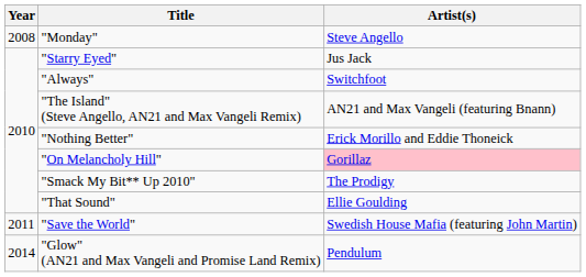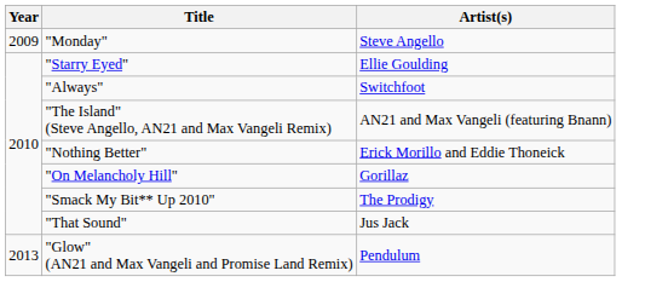 <table class="wikitable plainrowheaders">
 <tr>
 <th>Year</th>
 <th>Title</th>
 <th>Artist(s)</th>
 </tr>
 <tr>
-<td>2008</td>
+<td>2009</td>
 <td>"Monday"</td>
 <td><a href='#'>Steve Angello</a></td>
 </tr>
 <tr>
 <td rowspan="7">2010</td>
 <td>"<a href='#'>Starry Eyed</a>"</td>
-<td>Jus Jack</td>
+<td><a href='#'>Ellie Goulding</a></td>
 </tr>
 <tr>
 <td>"Always"</td>
 <td><a href='#'>Switchfoot</a></td>
 </tr>
 <tr>
 <td>"The Island"<br>(Steve Angello, AN21 and Max Vangeli Remix)</td>
 <td>AN21 and Max Vangeli (featuring Bnann)</td>
 </tr>
 <tr>
 <td>"Nothing Better"</td>
 <td><a href='#'>Erick Morillo</a> and Eddie Thoneick</td>
 </tr>
 <tr>
 <td>"<a href='#'>On Melancholy Hill</a>"</td>
-<td style="background: pink;"><a href='#'>Gorillaz</a></td>
+<td><a href='#'>Gorillaz</a></td>
 </tr>
 <tr>
 <td>"Smack My Bit** Up 2010"</td>
 <td><a href='#'>The Prodigy</a></td>
 </tr>
 <tr>
 <td>"That Sound"</td>
-<td><a href='#'>Ellie Goulding</a></td>
+<td>Jus Jack</td>
 </tr>
 <tr>
-<td>2011</td>
-<td>"<a href='#'>Save the World</a>"</td>
-<td><a href='#'>Swedish House Mafia</a> (featuring <a href='#'>John Martin</a>)</td>
-</tr>
-<tr>
-<td>2014</td>
+<td>2013</td>
 <td>"Glow"<br>(AN21 and Max Vangeli and Promise Land Remix)</td>
 <td><a href='#'>Pendulum</a></td>
 </tr>
 </table>
